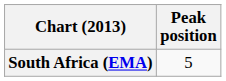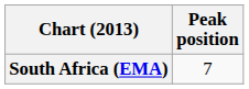 <table class="wikitable sortable plainrowheaders" style="text-align:center;">
 <tr>
 <th scope="col">Chart (2013)</th>
 <th scope="col">Peak<br>position</th>
 </tr>
 <tr>
 <th scope="row">South Africa (<a href='#'>EMA</a>)</th>
-<td style="text-align:center;">5</td>
+<td style="text-align:center;">7</td>
 </tr>
 </table>
